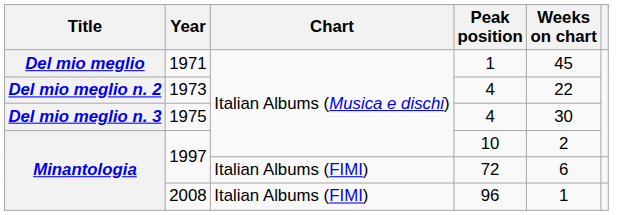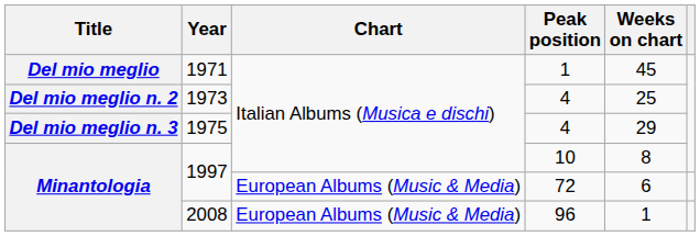 <table class="wikitable plainrowheaders" style="text-align:center">
 <tr>
 <th scope="col">Title</th>
 <th scope="col">Year</th>
 <th scope="col">Chart</th>
 <th scope="col">Peak<br>position</th>
 <th scope="col">Weeks<br>on chart</th>
 <th scope="col"></th>
 </tr>
 <tr>
 <th scope="row"><em><a href='#'>Del mio meglio</a></em></th>
 <td>1971</td>
 <td rowspan="4" align="left">Italian Albums (<em><a href='#'>Musica e dischi</a></em>)</td>
 <td>1</td>
 <td>45</td>
 <td rowspan="4"></td>
 </tr>
 <tr>
 <th scope="row"><em><a href='#'>Del mio meglio n. 2</a></em></th>
 <td>1973</td>
 <td>4</td>
-<td>22</td>
+<td>25</td>
 </tr>
 <tr>
 <th scope="row"><em><a href='#'>Del mio meglio n. 3</a></em></th>
 <td>1975</td>
 <td>4</td>
-<td>30</td>
+<td>29</td>
 </tr>
 <tr>
 <th scope="row" rowspan="3"><em><a href='#'>Minantologia</a></em></th>
 <td rowspan="2">1997</td>
 <td>10</td>
-<td>2</td>
+<td>8</td>
 </tr>
 <tr>
-<td align="left">Italian Albums (<a href='#'>FIMI</a>)</td>
+<td align="left"><a href='#'>European Albums</a> (<em><a href='#'>Music & Media</a></em>)</td>
 <td>72</td>
 <td>6</td>
 <td></td>
 </tr>
 <tr>
 <td>2008</td>
-<td align="left">Italian Albums (<a href='#'>FIMI</a>)</td>
+<td align="left"><a href='#'>European Albums</a> (<em><a href='#'>Music & Media</a></em>)</td>
 <td>96</td>
 <td>1</td>
 <td></td>
 </tr>
 </table>
